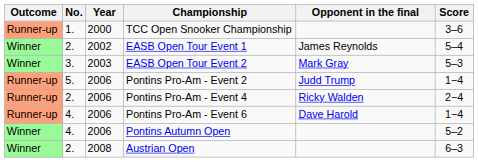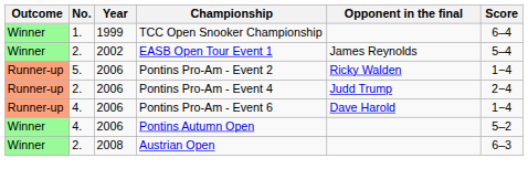 <table class="sortable wikitable">
 <tr>
 <th width="80">Outcome</th>
 <th width="20">No.</th>
 <th width="50">Year</th>
 <th style="width:250px;">Championship</th>
 <th style="width:200px;">Opponent in the final</th>
 <th style="width:50px;">Score</th>
 </tr>
 <tr>
-<td style="background:#ffa07a;">Runner-up</td>
+<td style="background:#98FB98">Winner</td>
 <td>1.</td>
-<td>2000</td>
+<td>1999</td>
 <td>TCC Open Snooker Championship</td>
 <td> </td>
-<td align="center">3–6</td>
+<td align="center">6–4</td>
 </tr>
 <tr>
 <td style="background:#98FB98;">Winner</td>
 <td>2.</td>
 <td>2002</td>
 <td><a href='#'>EASB Open Tour Event 1</a></td>
 <td> James Reynolds</td>
 <td style="text-align:center;">5–4</td>
 </tr>
 <tr>
-<td style="background:#98FB98;">Winner</td>
-<td>3.</td>
-<td>2003</td>
-<td><a href='#'>EASB Open Tour Event 2</a></td>
-<td> <a href='#'>Mark Gray</a></td>
-<td style="text-align:center;">5–3</td>
-</tr>
-<tr>
 <td style="background:#ffa07a;">Runner-up</td>
 <td>5.</td>
 <td>2006</td>
 <td>Pontins Pro-Am - Event 2</td>
-<td> <a href='#'>Judd Trump</a></td>
+<td> <a href='#'>Ricky Walden</a></td>
 <td style="text-align:center;">1−4</td>
 </tr>
 <tr>
 <td style="background:#ffa07a;">Runner-up</td>
 <td>2.</td>
 <td>2006</td>
 <td>Pontins Pro-Am - Event 4</td>
-<td> <a href='#'>Ricky Walden</a></td>
+<td> <a href='#'>Judd Trump</a></td>
 <td style="text-align:center;">2−4</td>
 </tr>
 <tr>
 <td style="background:#ffa07a;">Runner-up</td>
 <td>4.</td>
 <td>2006</td>
 <td>Pontins Pro-Am - Event 6</td>
 <td> <a href='#'>Dave Harold</a></td>
 <td style="text-align:center;">1−4</td>
 </tr>
 <tr>
 <td style="background:#98FB98">Winner</td>
 <td>4.</td>
 <td>2006</td>
 <td><a href='#'>Pontins Autumn Open</a></td>
 <td> </td>
 <td style="text-align:center;">5–2</td>
 </tr>
 <tr>
 <td style="background:#98FB98">Winner</td>
 <td>2.</td>
 <td>2008</td>
 <td><a href='#'>Austrian Open</a></td>
 <td> </td>
 <td style="text-align:center;">6–3</td>
 </tr>
 </table>
